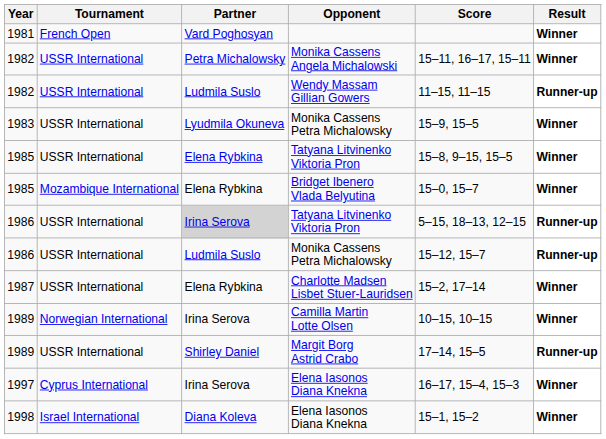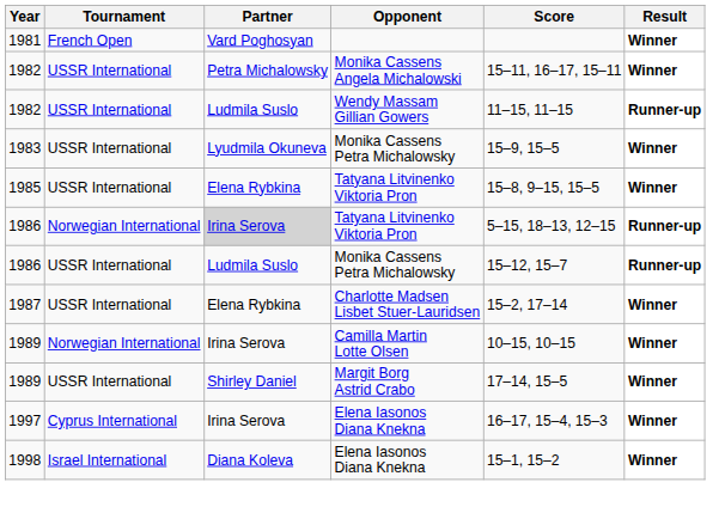 <table class="sortable wikitable" style="font-size: 90%;">
 <tr>
 <th>Year</th>
 <th>Tournament</th>
 <th>Partner</th>
 <th>Opponent</th>
 <th>Score</th>
 <th>Result</th>
 </tr>
 <tr>
 <td align="center">1981</td>
 <td align="left"><a href='#'>French Open</a></td>
 <td align="left"> <a href='#'>Vard Poghosyan</a></td>
 <td align="left"></td>
 <td align="left"></td>
 <td style="text-align:left; background:white"> <strong>Winner</strong></td>
 </tr>
 <tr>
 <td align="center">1982</td>
 <td align="left"><a href='#'>USSR International</a></td>
 <td align="left"> <a href='#'>Petra Michalowsky</a></td>
 <td align="left"> <a href='#'>Monika Cassens</a><br> <a href='#'>Angela Michalowski</a></td>
 <td align="left">15–11, 16–17, 15–11</td>
 <td style="text-align:left; background:white"> <strong>Winner</strong></td>
 </tr>
 <tr>
 <td align="center">1982</td>
 <td align="left"><a href='#'>USSR International</a></td>
 <td align="left"> <a href='#'>Ludmila Suslo</a></td>
 <td align="left"> <a href='#'>Wendy Massam</a><br> <a href='#'>Gillian Gowers</a></td>
 <td align="left">11–15, 11–15</td>
 <td style="text-align:left; background:white"> <strong>Runner-up</strong></td>
 </tr>
 <tr>
 <td align="center">1983</td>
 <td align="left">USSR International</td>
 <td align="left"> <a href='#'>Lyudmila Okuneva</a></td>
 <td align="left"> Monika Cassens<br> Petra Michalowsky</td>
 <td align="left">15–9, 15–5</td>
 <td style="text-align:left; background:white"> <strong>Winner</strong></td>
 </tr>
 <tr>
 <td align="center">1985</td>
 <td align="left">USSR International</td>
 <td align="left"> <a href='#'>Elena Rybkina</a></td>
 <td align="left"> <a href='#'>Tatyana Litvinenko</a><br> <a href='#'>Viktoria Pron</a></td>
 <td align="left">15–8, 9–15, 15–5</td>
 <td style="text-align:left; background:white"> <strong>Winner</strong></td>
 </tr>
 <tr>
-<td align="center">1985</td>
-<td align="left"><a href='#'>Mozambique International</a></td>
-<td align="left"> Elena Rybkina</td>
-<td align="left"> <a href='#'>Bridget Ibenero</a><br> <a href='#'>Vlada Belyutina</a></td>
-<td align="left">15–0, 15–7</td>
-<td style="text-align:left; background:white"> <strong>Winner</strong></td>
-</tr>
-<tr>
 <td align="center">1986</td>
-<td align="left">USSR International</td>
+<td align="left"><a href='#'>Norwegian International</a></td>
 <td align="left" style="background: lightgrey;"> <a href='#'>Irina Serova</a></td>
 <td align="left"> <a href='#'>Tatyana Litvinenko</a><br> <a href='#'>Viktoria Pron</a></td>
 <td align="left">5–15, 18–13, 12–15</td>
 <td style="text-align:left; background:white"> <strong>Runner-up</strong></td>
 </tr>
 <tr>
 <td align="center">1986</td>
 <td align="left">USSR International</td>
 <td align="left"> <a href='#'>Ludmila Suslo</a></td>
 <td align="left"> Monika Cassens<br> Petra Michalowsky</td>
 <td align="left">15–12, 15–7</td>
 <td style="text-align:left; background:white"> <strong>Runner-up</strong></td>
 </tr>
 <tr>
 <td align="center">1987</td>
 <td align="left">USSR International</td>
 <td align="left"> Elena Rybkina</td>
 <td align="left"> <a href='#'>Charlotte Madsen</a><br> <a href='#'>Lisbet Stuer-Lauridsen</a></td>
 <td align="left">15–2, 17–14</td>
 <td style="text-align:left; background:white"> <strong>Winner</strong></td>
 </tr>
 <tr>
 <td align="center">1989</td>
 <td align="left"><a href='#'>Norwegian International</a></td>
 <td align="left"> Irina Serova</td>
 <td align="left"> <a href='#'>Camilla Martin</a><br> <a href='#'>Lotte Olsen</a></td>
 <td align="left">10–15, 10–15</td>
 <td style="text-align:left; background:white"> <strong>Winner</strong></td>
 </tr>
 <tr>
 <td align="center">1989</td>
 <td align="left">USSR International</td>
 <td align="left"> <a href='#'>Shirley Daniel</a></td>
 <td align="left"> <a href='#'>Margit Borg</a><br> <a href='#'>Astrid Crabo</a></td>
 <td align="left">17–14, 15–5</td>
-<td style="text-align:left; background:white"> <strong>Runner-up</strong></td>
+<td style="text-align:left; background:white"> <strong>Winner</strong></td>
 </tr>
 <tr>
 <td align="center">1997</td>
 <td align="left"><a href='#'>Cyprus International</a></td>
 <td align="left"> Irina Serova</td>
 <td align="left"> <a href='#'>Elena Iasonos</a><br> <a href='#'>Diana Knekna</a></td>
 <td align="left">16–17, 15–4, 15–3</td>
 <td style="text-align:left; background:white"> <strong>Winner</strong></td>
 </tr>
 <tr>
 <td align="center">1998</td>
 <td align="left"><a href='#'>Israel International</a></td>
 <td align="left"> <a href='#'>Diana Koleva</a></td>
 <td align="left"> Elena Iasonos<br> Diana Knekna</td>
 <td align="left">15–1, 15–2</td>
 <td style="text-align:left; background:white"> <strong>Winner</strong></td>
 </tr>
 </table>
